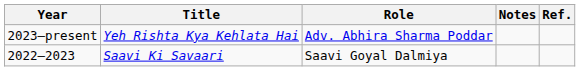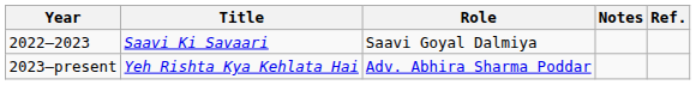 <table class="wikitable sortable plainrowheaders">
 <tr>
 <th>Year</th>
 <th>Title</th>
 <th>Role</th>
 <th class="unsortable">Notes</th>
 <th class="unsortable">Ref.</th>
 </tr>
 <tr>
+<td>2022–2023</td>
+<td><em><a href='#'>Saavi Ki Savaari</a></em></td>
+<td>Saavi Goyal Dalmiya</td>
+<td></td>
+<td></td>
+</tr>
+<tr>
 <td>2023–present</td>
 <td><em><a href='#'>Yeh Rishta Kya Kehlata Hai</a></em></td>
 <td><a href='#'>Adv. Abhira Sharma Poddar</a></td>
 <td></td>
 <td></td>
 </tr>
-<tr>
-<td>2022–2023</td>
-<td><em><a href='#'>Saavi Ki Savaari</a></em></td>
-<td>Saavi Goyal Dalmiya</td>
-<td></td>
-<td></td>
-</tr>
 </table>
